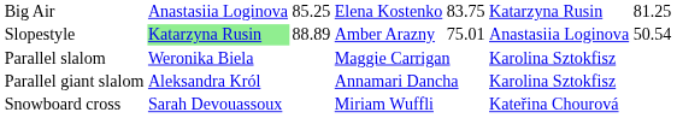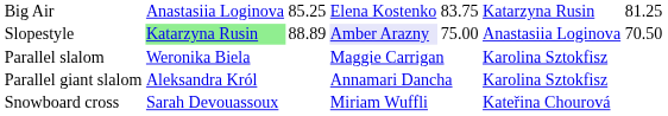 <table>
 <tr>
 <td>Big Air<br></td>
 <td> <a href='#'>Anastasiia Loginova</a></td>
 <td>85.25</td>
 <td> <a href='#'>Elena Kostenko</a></td>
 <td>83.75</td>
 <td> <a href='#'>Katarzyna Rusin</a></td>
 <td>81.25</td>
 </tr>
 <tr>
 <td>Slopestyle<br></td>
 <td style="background: lightgreen;"> <a href='#'>Katarzyna Rusin</a></td>
 <td>88.89</td>
-<td> <a href='#'>Amber Arazny</a></td>
-<td>75.01</td>
+<td style="background: lavender;"> <a href='#'>Amber Arazny</a></td>
+<td>75.00</td>
 <td> <a href='#'>Anastasiia Loginova</a></td>
-<td>50.54</td>
+<td>70.50</td>
 </tr>
 <tr>
 <td>Parallel slalom<br></td>
 <td colspan=2> <a href='#'>Weronika Biela</a></td>
 <td colspan=2> <a href='#'>Maggie Carrigan</a></td>
 <td colspan=2> <a href='#'>Karolina Sztokfisz</a></td>
 </tr>
 <tr>
 <td>Parallel giant slalom<br></td>
 <td colspan=2> <a href='#'>Aleksandra Król</a></td>
 <td colspan=2> <a href='#'>Annamari Dancha</a></td>
 <td colspan=2> <a href='#'>Karolina Sztokfisz</a></td>
 </tr>
 <tr>
 <td>Snowboard cross<br></td>
 <td colspan=2> <a href='#'>Sarah Devouassoux</a></td>
 <td colspan=2> <a href='#'>Miriam Wuffli</a></td>
 <td colspan=2> <a href='#'>Kateřina Chourová</a></td>
 </tr>
 </table>
